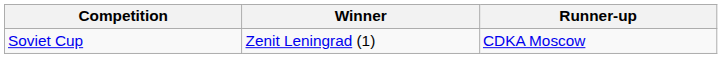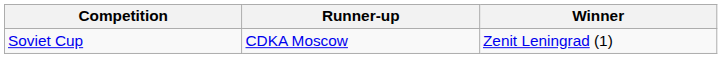 <table class="wikitable">
 <tr>
 <th style="width:15em">Competition</th>
+<th style="width:15em">Runner-up</th>
 <th style="width:15em">Winner</th>
-<th style="width:15em">Runner-up</th>
 </tr>
 <tr>
 <td><a href='#'>Soviet Cup</a></td>
+<td><a href='#'>CDKA Moscow</a></td>
 <td><a href='#'>Zenit Leningrad</a> (1)</td>
-<td><a href='#'>CDKA Moscow</a></td>
 </tr>
 </table>
